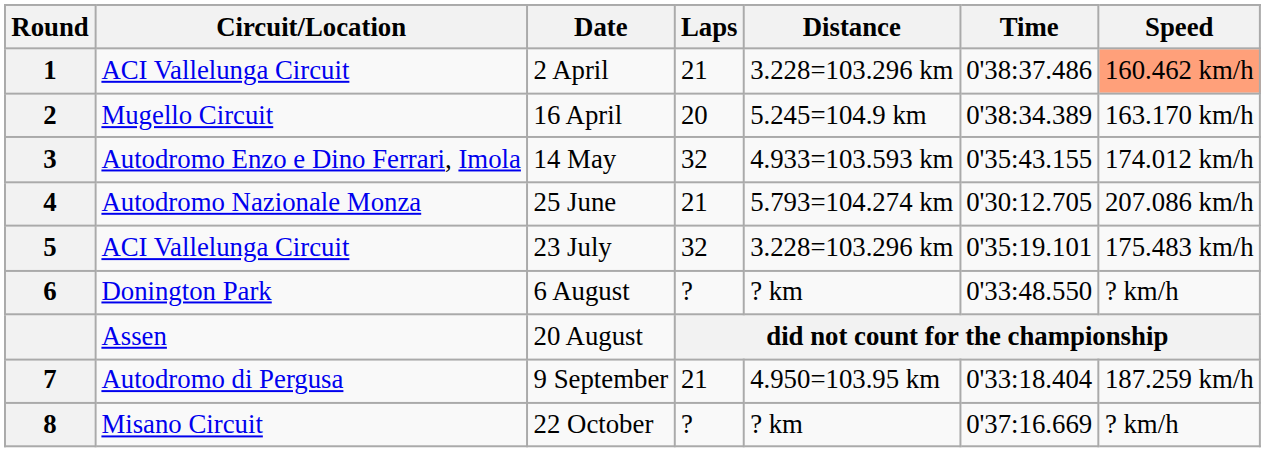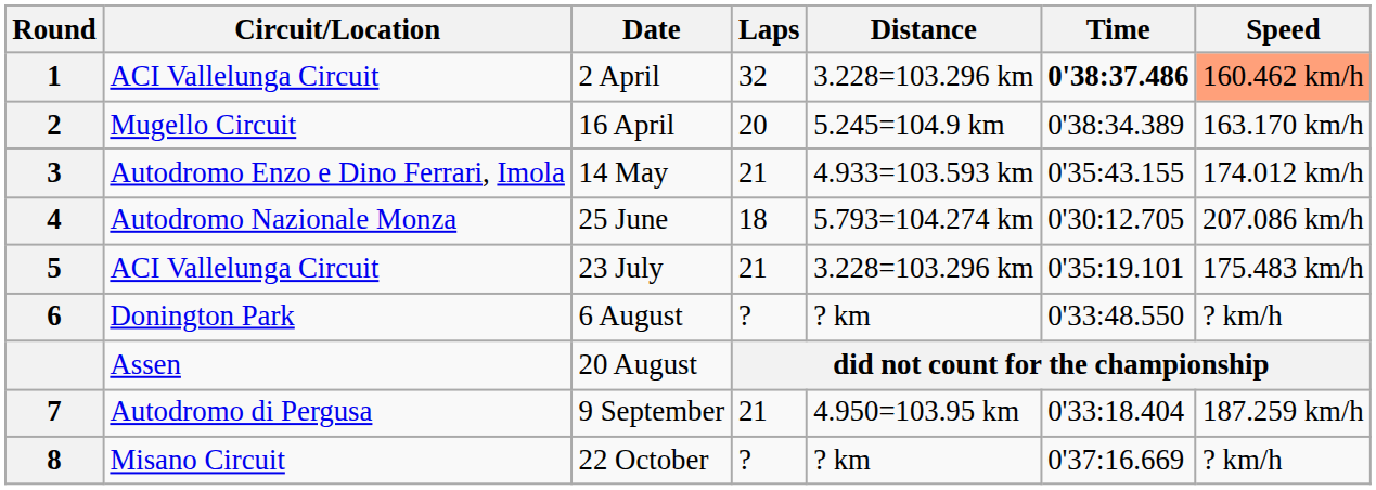 <table class="wikitable" style="font-size: 85%;">
 <tr>
 <th>Round</th>
 <th>Circuit/Location</th>
 <th>Date</th>
 <th>Laps</th>
 <th>Distance</th>
 <th>Time</th>
 <th>Speed</th>
 </tr>
 <tr>
 <th>1</th>
 <td> <a href='#'>ACI Vallelunga Circuit</a></td>
 <td>2 April</td>
-<td>21</td>
+<td>32</td>
 <td>3.228=103.296 km</td>
-<td>0'38:37.486</td>
+<td><strong>0'38:37.486</strong></td>
 <td style="background: lightsalmon;">160.462 km/h</td>
 </tr>
 <tr>
 <th>2</th>
 <td> <a href='#'>Mugello Circuit</a></td>
 <td>16 April</td>
 <td>20</td>
 <td>5.245=104.9 km</td>
 <td>0'38:34.389</td>
 <td>163.170 km/h</td>
 </tr>
 <tr>
 <th>3</th>
 <td nowrap> <a href='#'>Autodromo Enzo e Dino Ferrari</a>, <a href='#'>Imola</a></td>
 <td>14 May</td>
-<td>32</td>
+<td>21</td>
 <td>4.933=103.593 km</td>
 <td>0'35:43.155</td>
 <td>174.012 km/h</td>
 </tr>
 <tr>
 <th>4</th>
 <td> <a href='#'>Autodromo Nazionale Monza</a></td>
 <td>25 June</td>
-<td>21</td>
+<td>18</td>
 <td>5.793=104.274 km</td>
 <td>0'30:12.705</td>
 <td>207.086 km/h</td>
 </tr>
 <tr>
 <th>5</th>
 <td> <a href='#'>ACI Vallelunga Circuit</a></td>
 <td>23 July</td>
-<td>32</td>
+<td>21</td>
 <td>3.228=103.296 km</td>
 <td>0'35:19.101</td>
 <td>175.483 km/h</td>
 </tr>
 <tr>
 <th>6</th>
 <td>  <a href='#'>Donington Park</a></td>
 <td>6 August</td>
 <td>?</td>
 <td>? km</td>
 <td>0'33:48.550</td>
 <td>? km/h</td>
 </tr>
 <tr>
 <th></th>
 <td> <a href='#'>Assen</a></td>
 <td>20 August</td>
 <th colspan=4 align=center>did not count for the championship</th>
 </tr>
 <tr>
 <th>7</th>
 <td> <a href='#'>Autodromo di Pergusa</a></td>
 <td nowrap>9 September</td>
 <td>21</td>
 <td>4.950=103.95 km</td>
 <td>0'33:18.404</td>
 <td>187.259 km/h</td>
 </tr>
 <tr>
 <th>8</th>
 <td> <a href='#'>Misano Circuit</a></td>
 <td>22 October</td>
 <td>?</td>
 <td>? km</td>
 <td>0'37:16.669</td>
 <td>? km/h</td>
 </tr>
 </table>
